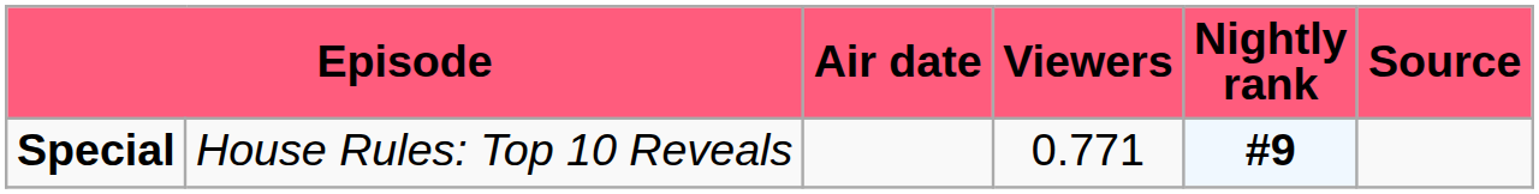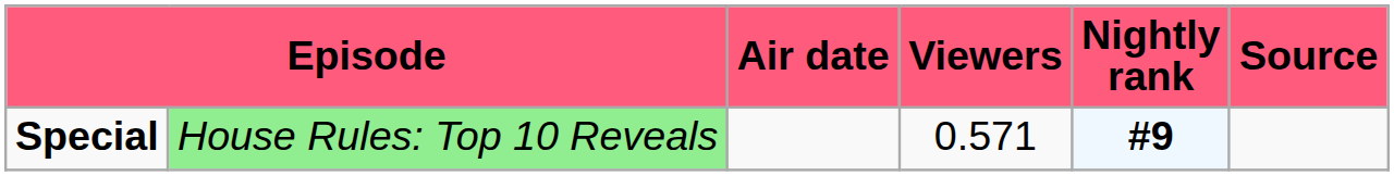 <table class="wikitable" style="text-align:center; font-size:98%; line-height:16px;">
 <tr>
 <th scope="col" style="background:#FF5C7D; color:black;" colspan="2">Episode</th>
 <th scope="col" style="background:#FF5C7D; color:black;">Air date</th>
 <th scope="col" style="background:#FF5C7D; color:black;">Viewers<br><small></small></th>
 <th scope="col" style="background:#FF5C7D; color:black;">Nightly<br>rank</th>
 <th scope="col" style="background:#FF5C7D; color:black;">Source</th>
 </tr>
 <tr>
 <td><strong>Special</strong></td>
-<td><em>House Rules: Top 10 Reveals</em></td>
+<td style="background: lightgreen;"><em>House Rules: Top 10 Reveals</em></td>
 <td style="text-align:left"></td>
-<td>0.771</td>
+<td>0.571</td>
 <td style="background:#F0F8FF"><strong>#9</strong></td>
 <td></td>
 </tr>
 </table>
